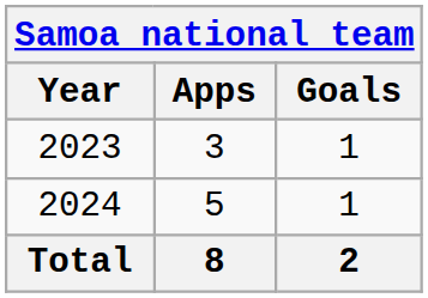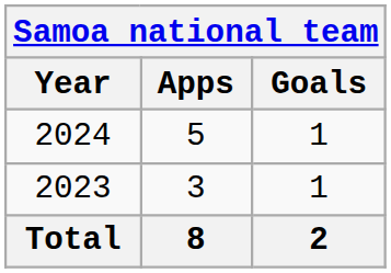 <table class="wikitable" style="text-align:center">
 <tr>
 <th colspan=3><a href='#'>Samoa national team</a></th>
 </tr>
 <tr>
 <th>Year</th>
 <th>Apps</th>
 <th>Goals</th>
 </tr>
 <tr>
-<td>2023</td>
-<td>3</td>
+<td>2024</td>
+<td>5</td>
 <td>1</td>
 </tr>
 <tr>
-<td>2024</td>
-<td>5</td>
+<td>2023</td>
+<td>3</td>
 <td>1</td>
 </tr>
 <tr>
 <th>Total</th>
 <th>8</th>
 <th>2</th>
 </tr>
 </table>
